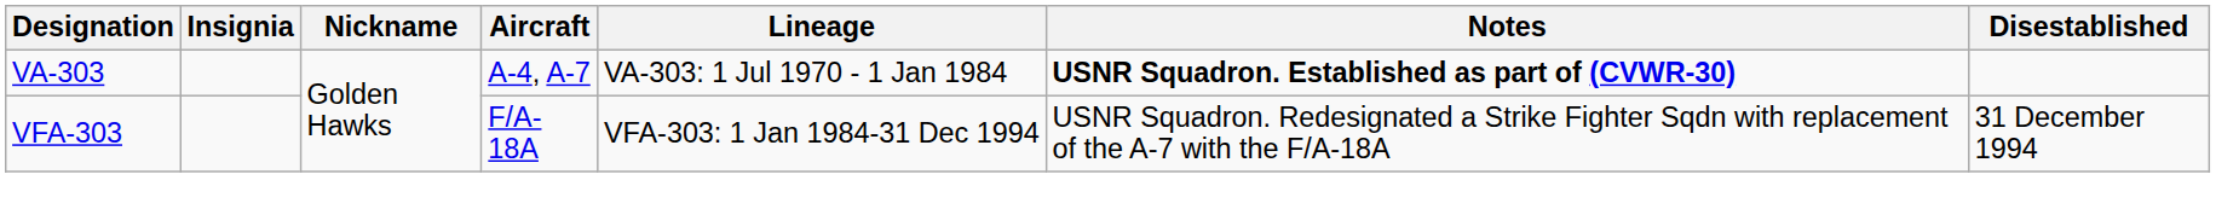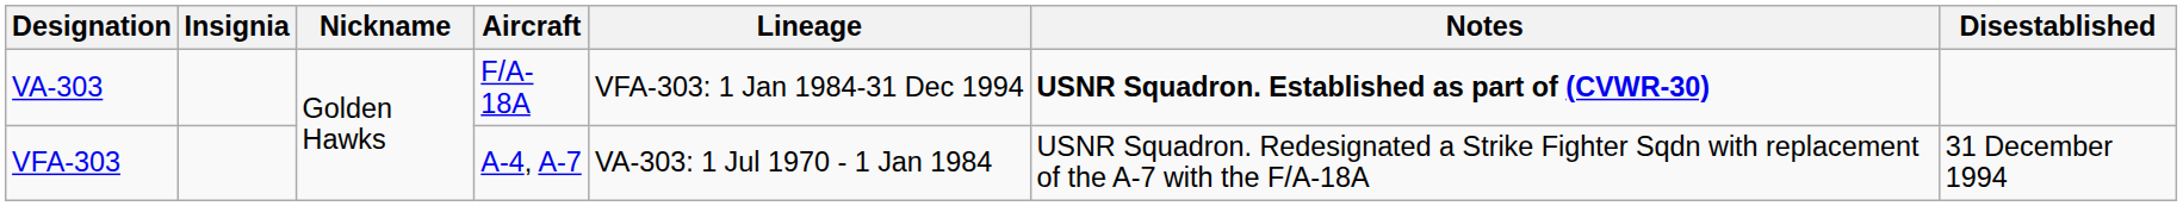 <table class="wikitable">
 <tr>
 <th>Designation</th>
 <th>Insignia</th>
 <th>Nickname</th>
 <th>Aircraft</th>
 <th>Lineage</th>
 <th>Notes</th>
 <th>Disestablished</th>
 </tr>
 <tr>
 <td><a href='#'>VA-303</a></td>
 <td></td>
 <td Rowspan="2">Golden Hawks</td>
-<td><a href='#'>A-4</a>, <a href='#'>A-7</a></td>
-<td>VA-303: 1 Jul 1970 - 1 Jan 1984</td>
+<td><a href='#'>F/A-18A</a></td>
+<td style="white-space: nowrap;">VFA-303: 1 Jan 1984-31 Dec 1994</td>
 <td><strong>USNR Squadron. Established as part of <a href='#'>(CVWR-30)</a></strong></td>
 </tr>
 <tr>
 <td><a href='#'>VFA-303</a></td>
 <td></td>
-<td><a href='#'>F/A-18A</a></td>
-<td style="white-space: nowrap;">VFA-303: 1 Jan 1984-31 Dec 1994</td>
+<td><a href='#'>A-4</a>, <a href='#'>A-7</a></td>
+<td>VA-303: 1 Jul 1970 - 1 Jan 1984</td>
 <td>USNR Squadron. Redesignated a Strike Fighter Sqdn with replacement of the A-7 with the F/A-18A</td>
 <td>31 December 1994</td>
 </tr>
 </table>
